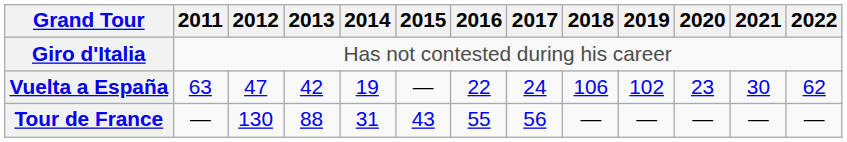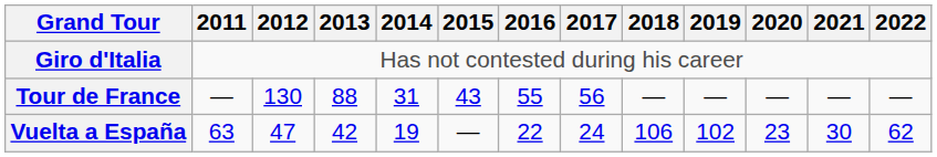 <table class="wikitable plainrowheaders">
 <tr>
 <th scope="col"><a href='#'>Grand Tour</a></th>
 <th scope="col">2011</th>
 <th scope="col">2012</th>
 <th scope="col">2013</th>
 <th scope="col">2014</th>
 <th scope="col">2015</th>
 <th scope="col">2016</th>
 <th scope="col">2017</th>
 <th scope="col">2018</th>
 <th scope="col">2019</th>
 <th scope="col">2020</th>
 <th scope="col">2021</th>
 <th scope="col">2022</th>
 </tr>
 <tr style="text-align:center;">
 <th scope="row"> <a href='#'>Giro d'Italia</a></th>
 <td style="color:#4d4d4d;" colspan=12>Has not contested during his career</td>
 </tr>
 <tr style="text-align:center;">
+<th scope="row"> <a href='#'>Tour de France</a></th>
+<td>—</td>
+<td><a href='#'>130</a></td>
+<td><a href='#'>88</a></td>
+<td><a href='#'>31</a></td>
+<td><a href='#'>43</a></td>
+<td><a href='#'>55</a></td>
+<td><a href='#'>56</a></td>
+<td>—</td>
+<td>—</td>
+<td>—</td>
+<td>—</td>
+<td>—</td>
+</tr>
+<tr style="text-align:center;">
 <th scope="row"> <a href='#'>Vuelta a España</a></th>
 <td><a href='#'>63</a></td>
 <td><a href='#'>47</a></td>
 <td><a href='#'>42</a></td>
 <td><a href='#'>19</a></td>
 <td>—</td>
 <td><a href='#'>22</a></td>
 <td><a href='#'>24</a></td>
 <td><a href='#'>106</a></td>
 <td><a href='#'>102</a></td>
 <td><a href='#'>23</a></td>
 <td><a href='#'>30</a></td>
 <td><a href='#'>62</a></td>
 </tr>
-<tr style="text-align:center;">
-<th scope="row"> <a href='#'>Tour de France</a></th>
-<td>—</td>
-<td><a href='#'>130</a></td>
-<td><a href='#'>88</a></td>
-<td><a href='#'>31</a></td>
-<td><a href='#'>43</a></td>
-<td><a href='#'>55</a></td>
-<td><a href='#'>56</a></td>
-<td>—</td>
-<td>—</td>
-<td>—</td>
-<td>—</td>
-<td>—</td>
-</tr>
 </table>
